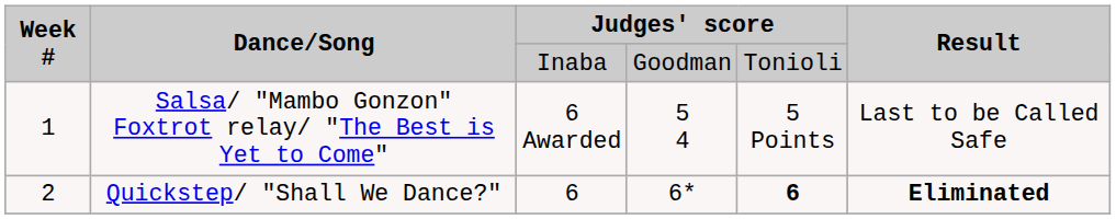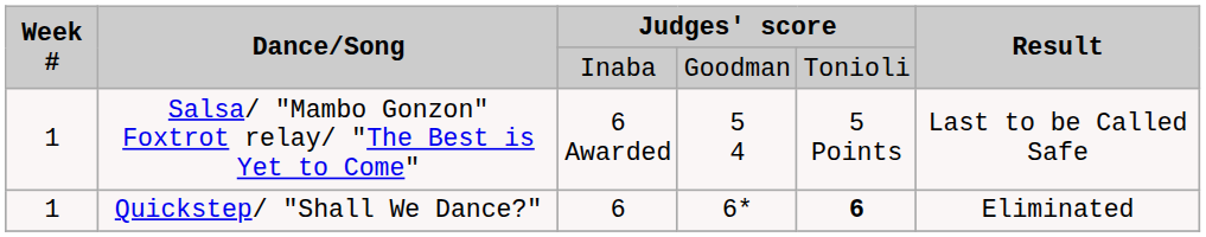 <table class="wikitable" style="float:left;">
 <tr style="text-align:Center; background:#ccc;">
 <td rowspan="2"><strong>Week #</strong></td>
 <td rowspan="2"><strong>Dance/Song</strong></td>
 <td colspan="3"><strong>Judges' score</strong></td>
 <td rowspan="2"><strong>Result</strong></td>
 </tr>
 <tr style="text-align:center; background:#ccc;">
 <td style="width:10%; ">Inaba</td>
 <td style="width:10%; ">Goodman</td>
 <td style="width:10%; ">Tonioli</td>
 </tr>
 <tr style="text-align:center; background:#faf6f6;">
 <td>1</td>
 <td><a href='#'>Salsa</a>/ "Mambo Gonzon"<br><a href='#'>Foxtrot</a> relay/ "<a href='#'>The Best is Yet to Come</a>"</td>
 <td>6<br>Awarded</td>
 <td>5<br>4</td>
 <td>5<br>Points</td>
 <td>Last to be Called Safe</td>
 </tr>
 <tr style="text-align:center; background:#faf6f6;">
-<td>2</td>
+<td>1</td>
 <td><a href='#'>Quickstep</a>/ "Shall We Dance?"</td>
 <td>6</td>
 <td>6*</td>
 <td><strong>6</strong></td>
-<td><strong>Eliminated</strong></td>
+<td>Eliminated</td>
 </tr>
 </table>
